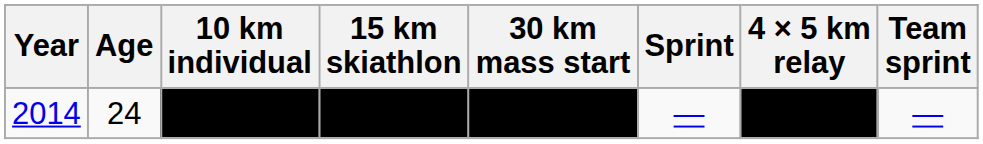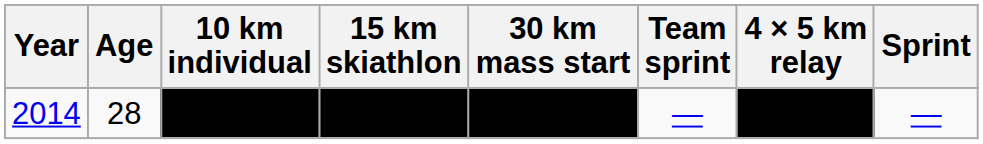 <table class="wikitable" style="text-align: center;">
 <tr>
 <th scope="col">Year</th>
 <th scope="col">Age</th>
 <th scope="col">10 km<br>individual</th>
 <th scope="col">15 km<br>skiathlon</th>
 <th scope="col">30 km<br>mass start</th>
+<th scope="col">Team<br>sprint</th>
+<th scope="col">4 × 5 km<br>relay</th>
 <th scope="col">Sprint</th>
-<th scope="col">4 × 5 km<br>relay</th>
-<th scope="col">Team<br>sprint</th>
 </tr>
 <tr>
 <td><a href='#'>2014</a></td>
-<td>24</td>
+<td>28</td>
 <td style="background:#000; color:#fff;"><a href='#'><span></span></a></td>
 <td style="background:#000; color:#fff;"><a href='#'><span></span></a></td>
 <td style="background:#000; color:#fff;"><a href='#'><span></span></a></td>
 <td><a href='#'>—</a></td>
 <td style="background:#000; color:#fff;"><a href='#'><span></span></a></td>
 <td><a href='#'>—</a></td>
 </tr>
 </table>
